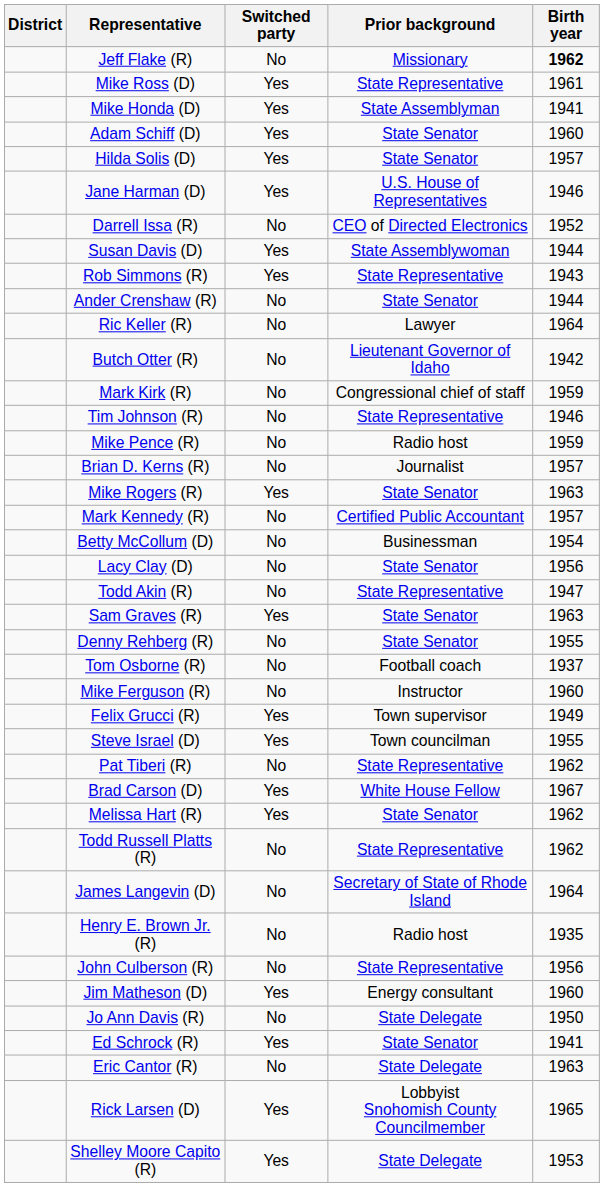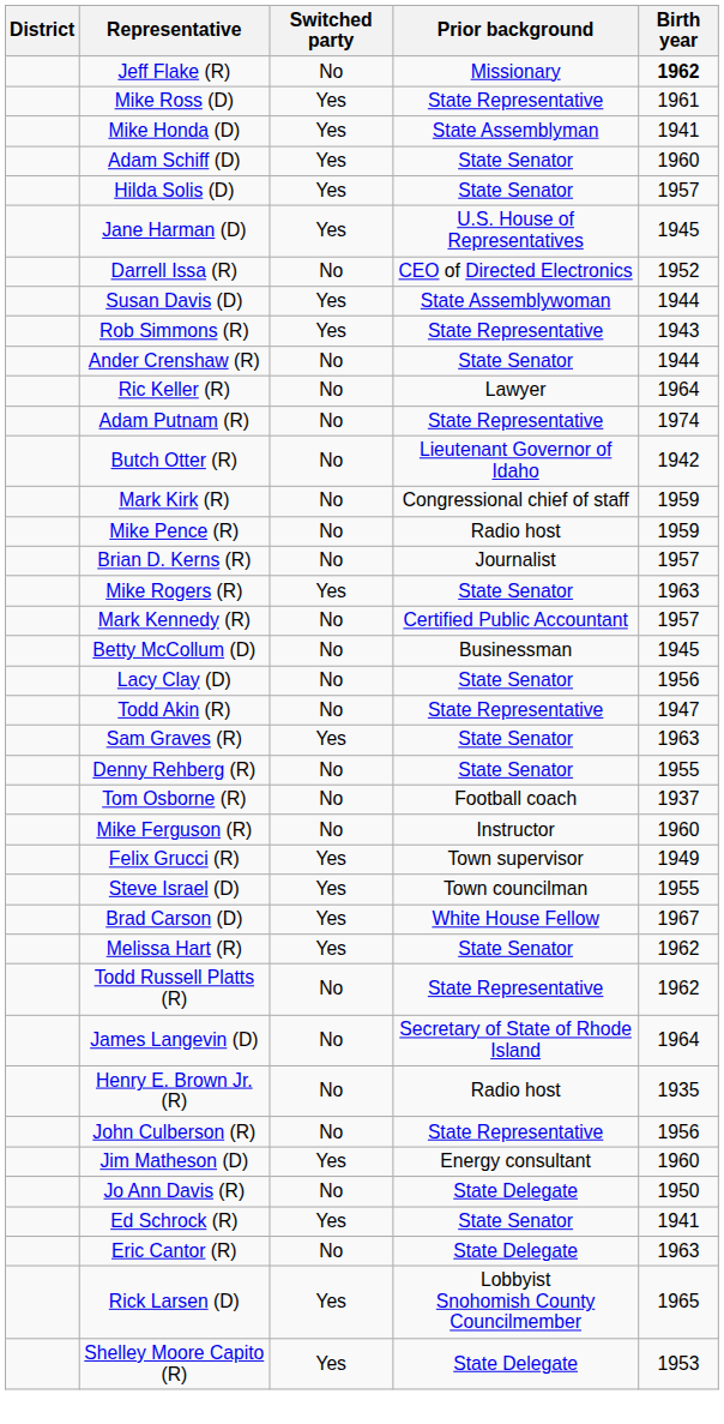 <table class="sortable wikitable" style="text-align:center">
 <tr>
 <th>District</th>
 <th>Representative</th>
 <th>Switched party</th>
 <th>Prior background</th>
 <th>Birth year</th>
 </tr>
 <tr>
 <td></td>
 <td><a href='#'>Jeff Flake</a> (R)</td>
 <td>No</td>
 <td><a href='#'>Missionary</a></td>
 <td><strong>1962</strong></td>
 </tr>
 <tr>
 <td></td>
 <td><a href='#'>Mike Ross</a> (D)</td>
 <td>Yes</td>
 <td><a href='#'>State Representative</a></td>
 <td>1961</td>
 </tr>
 <tr>
 <td></td>
 <td><a href='#'>Mike Honda</a> (D)</td>
 <td>Yes</td>
 <td><a href='#'>State Assemblyman</a></td>
 <td>1941</td>
 </tr>
 <tr>
 <td></td>
 <td><a href='#'>Adam Schiff</a> (D)</td>
 <td>Yes</td>
 <td><a href='#'>State Senator</a></td>
 <td>1960</td>
 </tr>
 <tr>
 <td></td>
 <td><a href='#'>Hilda Solis</a> (D)</td>
 <td>Yes</td>
 <td><a href='#'>State Senator</a></td>
 <td>1957</td>
 </tr>
 <tr>
 <td></td>
 <td><a href='#'>Jane Harman</a> (D)</td>
 <td>Yes</td>
 <td><a href='#'>U.S. House of Representatives</a></td>
-<td>1946</td>
+<td>1945</td>
 </tr>
 <tr>
 <td></td>
 <td><a href='#'>Darrell Issa</a> (R)</td>
 <td>No</td>
 <td><a href='#'>CEO</a> of <a href='#'>Directed Electronics</a></td>
 <td>1952</td>
 </tr>
 <tr>
 <td></td>
 <td><a href='#'>Susan Davis</a> (D)</td>
 <td>Yes</td>
 <td><a href='#'>State Assemblywoman</a></td>
 <td>1944</td>
 </tr>
 <tr>
 <td></td>
 <td><a href='#'>Rob Simmons</a> (R)</td>
 <td>Yes</td>
 <td><a href='#'>State Representative</a></td>
 <td>1943</td>
 </tr>
 <tr>
 <td></td>
 <td><a href='#'>Ander Crenshaw</a> (R)</td>
 <td>No</td>
 <td><a href='#'>State Senator</a></td>
 <td>1944</td>
 </tr>
 <tr>
 <td></td>
 <td><a href='#'>Ric Keller</a> (R)</td>
 <td>No</td>
 <td>Lawyer</td>
 <td>1964</td>
 </tr>
 <tr>
 <td></td>
+<td><a href='#'>Adam Putnam</a> (R)</td>
+<td>No</td>
+<td><a href='#'>State Representative</a></td>
+<td>1974</td>
+</tr>
+<tr>
+<td></td>
 <td><a href='#'>Butch Otter</a> (R)</td>
 <td>No</td>
 <td><a href='#'>Lieutenant Governor of Idaho</a></td>
 <td>1942</td>
 </tr>
 <tr>
 <td></td>
 <td><a href='#'>Mark Kirk</a> (R)</td>
 <td>No</td>
 <td>Congressional chief of staff</td>
 <td>1959</td>
-</tr>
-<tr>
-<td></td>
-<td><a href='#'>Tim Johnson</a> (R)</td>
-<td>No</td>
-<td><a href='#'>State Representative</a></td>
-<td>1946</td>
 </tr>
 <tr>
 <td></td>
 <td><a href='#'>Mike Pence</a> (R)</td>
 <td>No</td>
 <td>Radio host</td>
 <td>1959</td>
 </tr>
 <tr>
 <td></td>
 <td><a href='#'>Brian D. Kerns</a> (R)</td>
 <td>No</td>
 <td>Journalist</td>
 <td>1957</td>
 </tr>
 <tr>
 <td></td>
 <td><a href='#'>Mike Rogers</a> (R)</td>
 <td>Yes</td>
 <td><a href='#'>State Senator</a></td>
 <td>1963</td>
 </tr>
 <tr>
 <td></td>
 <td><a href='#'>Mark Kennedy</a> (R)</td>
 <td>No</td>
 <td><a href='#'>Certified Public Accountant</a></td>
 <td>1957</td>
 </tr>
 <tr>
 <td></td>
 <td><a href='#'>Betty McCollum</a> (D)</td>
 <td>No</td>
 <td>Businessman</td>
-<td>1954</td>
+<td>1945</td>
 </tr>
 <tr>
 <td></td>
 <td><a href='#'>Lacy Clay</a> (D)</td>
 <td>No</td>
 <td><a href='#'>State Senator</a></td>
 <td>1956</td>
 </tr>
 <tr>
 <td></td>
 <td><a href='#'>Todd Akin</a> (R)</td>
 <td>No</td>
 <td><a href='#'>State Representative</a></td>
 <td>1947</td>
 </tr>
 <tr>
 <td></td>
 <td><a href='#'>Sam Graves</a> (R)</td>
 <td>Yes</td>
 <td><a href='#'>State Senator</a></td>
 <td>1963</td>
 </tr>
 <tr>
 <td></td>
 <td><a href='#'>Denny Rehberg</a> (R)</td>
 <td>No</td>
 <td><a href='#'>State Senator</a></td>
 <td>1955</td>
 </tr>
 <tr>
 <td></td>
 <td><a href='#'>Tom Osborne</a> (R)</td>
 <td>No</td>
 <td>Football coach</td>
 <td>1937</td>
 </tr>
 <tr>
 <td></td>
 <td><a href='#'>Mike Ferguson</a> (R)</td>
 <td>No</td>
 <td>Instructor</td>
 <td>1960</td>
 </tr>
 <tr>
 <td></td>
 <td><a href='#'>Felix Grucci</a> (R)</td>
 <td>Yes</td>
 <td>Town supervisor</td>
 <td>1949</td>
 </tr>
 <tr>
 <td></td>
 <td><a href='#'>Steve Israel</a> (D)</td>
 <td>Yes</td>
 <td>Town councilman</td>
 <td>1955</td>
-</tr>
-<tr>
-<td></td>
-<td><a href='#'>Pat Tiberi</a> (R)</td>
-<td>No</td>
-<td><a href='#'>State Representative</a></td>
-<td>1962</td>
 </tr>
 <tr>
 <td></td>
 <td><a href='#'>Brad Carson</a> (D)</td>
 <td>Yes</td>
 <td><a href='#'>White House Fellow</a></td>
 <td>1967</td>
 </tr>
 <tr>
 <td></td>
 <td><a href='#'>Melissa Hart</a> (R)</td>
 <td>Yes</td>
 <td><a href='#'>State Senator</a></td>
 <td>1962</td>
 </tr>
 <tr>
 <td></td>
 <td><a href='#'>Todd Russell Platts</a> (R)</td>
 <td>No</td>
 <td><a href='#'>State Representative</a></td>
 <td>1962</td>
 </tr>
 <tr>
 <td></td>
 <td><a href='#'>James Langevin</a> (D)</td>
 <td>No</td>
 <td><a href='#'>Secretary of State of Rhode Island</a></td>
 <td>1964</td>
 </tr>
 <tr>
 <td></td>
 <td><a href='#'>Henry E. Brown Jr.</a> (R)</td>
 <td>No</td>
 <td>Radio host</td>
 <td>1935</td>
 </tr>
 <tr>
 <td></td>
 <td><a href='#'>John Culberson</a> (R)</td>
 <td>No</td>
 <td><a href='#'>State Representative</a></td>
 <td>1956</td>
 </tr>
 <tr>
 <td></td>
 <td><a href='#'>Jim Matheson</a> (D)</td>
 <td>Yes</td>
 <td>Energy consultant</td>
 <td>1960</td>
 </tr>
 <tr>
 <td></td>
 <td><a href='#'>Jo Ann Davis</a> (R)</td>
 <td>No</td>
 <td><a href='#'>State Delegate</a></td>
 <td>1950</td>
 </tr>
 <tr>
 <td></td>
 <td><a href='#'>Ed Schrock</a> (R)</td>
 <td>Yes</td>
 <td><a href='#'>State Senator</a></td>
 <td>1941</td>
 </tr>
 <tr>
 <td></td>
 <td><a href='#'>Eric Cantor</a> (R)</td>
 <td>No</td>
 <td><a href='#'>State Delegate</a></td>
 <td>1963</td>
 </tr>
 <tr>
 <td></td>
 <td><a href='#'>Rick Larsen</a> (D)</td>
 <td>Yes</td>
 <td>Lobbyist<br><a href='#'>Snohomish County Councilmember</a></td>
 <td>1965</td>
 </tr>
 <tr>
 <td></td>
 <td><a href='#'>Shelley Moore Capito</a> (R)</td>
 <td>Yes</td>
 <td><a href='#'>State Delegate</a></td>
 <td>1953</td>
 </tr>
 </table>
